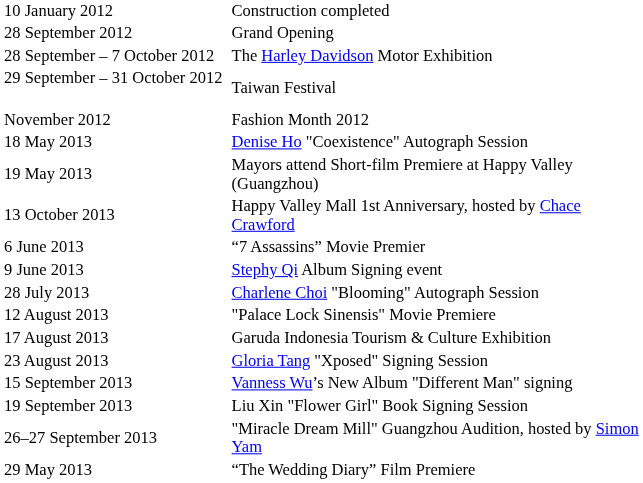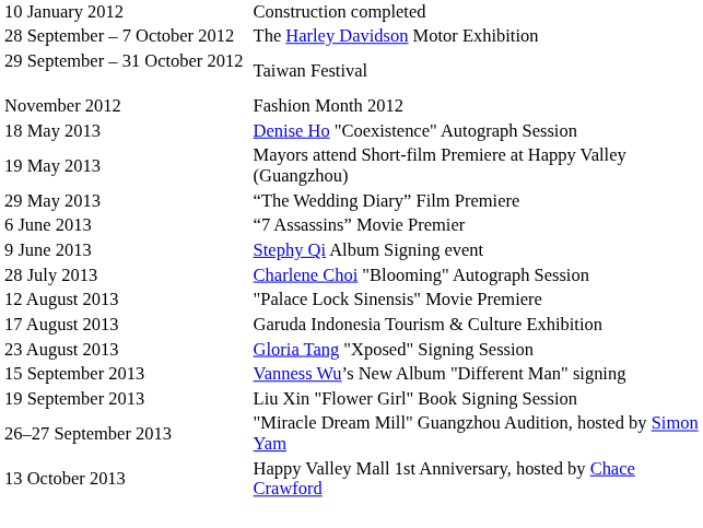 <table>
 <tr>
 <td>10 January 2012</td>
 <td>Construction completed</td>
-</tr>
-<tr>
-<td>28 September 2012</td>
-<td>Grand Opening</td>
 </tr>
 <tr>
 <td>28 September – 7 October 2012</td>
 <td>The <a href='#'>Harley Davidson</a> Motor Exhibition</td>
 </tr>
 <tr>
 <td>29 September – 31 October 2012     </td>
 <td>Taiwan Festival</td>
 </tr>
 <tr>
 <td>November 2012</td>
 <td>Fashion Month 2012</td>
 </tr>
 <tr>
 <td>18 May 2013</td>
 <td><a href='#'>Denise Ho</a> "Coexistence" Autograph Session</td>
 </tr>
 <tr>
 <td>19 May 2013</td>
 <td>Mayors attend Short-film Premiere at Happy Valley (Guangzhou)</td>
 </tr>
 <tr>
-<td>13 October 2013</td>
-<td>Happy Valley Mall 1st Anniversary, hosted by <a href='#'>Chace Crawford</a></td>
+<td>29 May 2013</td>
+<td>“The Wedding Diary” Film Premiere</td>
 </tr>
 <tr>
 <td>6 June 2013</td>
 <td>“7 Assassins” Movie Premier</td>
 </tr>
 <tr>
 <td>9 June 2013</td>
 <td><a href='#'>Stephy Qi</a> Album Signing event</td>
 </tr>
 <tr>
 <td>28 July 2013</td>
 <td><a href='#'>Charlene Choi</a> "Blooming" Autograph Session</td>
 </tr>
 <tr>
 <td>12 August 2013</td>
 <td>"Palace Lock Sinensis" Movie Premiere</td>
 </tr>
 <tr>
 <td>17 August 2013</td>
 <td>Garuda Indonesia Tourism & Culture Exhibition</td>
 </tr>
 <tr>
 <td>23 August 2013</td>
 <td><a href='#'>Gloria Tang</a> "Xposed" Signing Session</td>
 </tr>
 <tr>
 <td>15 September 2013</td>
 <td><a href='#'>Vanness Wu</a>’s New Album "Different Man" signing</td>
 </tr>
 <tr>
 <td>19 September 2013</td>
 <td>Liu Xin "Flower Girl" Book Signing Session</td>
 </tr>
 <tr>
 <td>26–27 September 2013</td>
 <td>"Miracle Dream Mill" Guangzhou Audition, hosted by <a href='#'>Simon Yam</a></td>
 </tr>
 <tr>
-<td>29 May 2013</td>
-<td>“The Wedding Diary” Film Premiere</td>
+<td>13 October 2013</td>
+<td>Happy Valley Mall 1st Anniversary, hosted by <a href='#'>Chace Crawford</a></td>
 </tr>
 </table>
